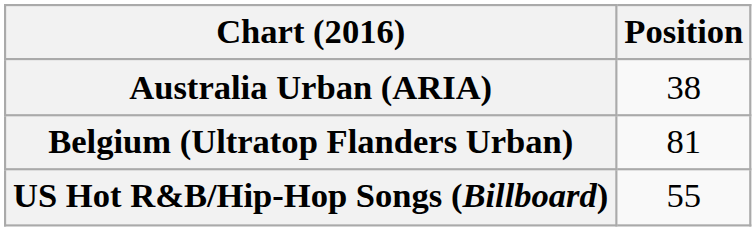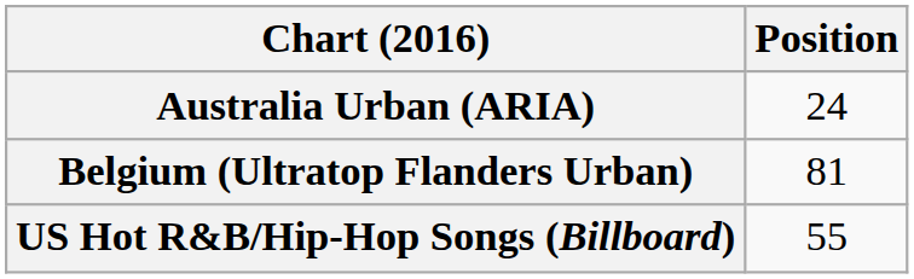 <table class="wikitable sortable plainrowheaders" style="text-align:center;">
 <tr>
 <th scope="col">Chart (2016)</th>
 <th scope="col">Position</th>
 </tr>
 <tr>
 <th scope="row">Australia Urban (ARIA)</th>
-<td>38</td>
+<td>24</td>
 </tr>
 <tr>
 <th scope="row">Belgium (Ultratop Flanders Urban)</th>
 <td>81</td>
 </tr>
 <tr>
 <th scope="row">US Hot R&B/Hip-Hop Songs (<em>Billboard</em>)</th>
 <td>55</td>
 </tr>
 </table>
